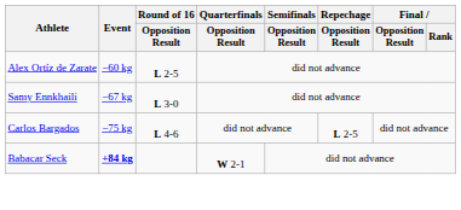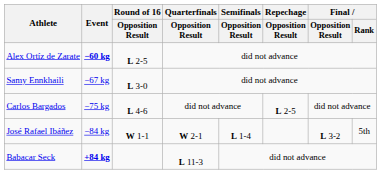 <table class="wikitable" style="font-size:90%">
 <tr>
 <th rowspan="2">Athlete</th>
 <th rowspan="2">Event</th>
 <th>Round of 16</th>
 <th>Quarterfinals</th>
 <th>Semifinals</th>
 <th>Repechage</th>
 <th colspan=2>Final / </th>
 </tr>
 <tr style="font-size:95%">
 <th>Opposition<br>Result</th>
 <th>Opposition<br>Result</th>
 <th>Opposition<br>Result</th>
 <th>Opposition<br>Result</th>
 <th>Opposition<br>Result</th>
 <th>Rank</th>
 </tr>
 <tr align=center>
 <td align=left><a href='#'>Alex Ortíz de Zarate</a></td>
-<td align=left><a href='#'>−60 kg</a></td>
+<td align=left><strong><a href='#'>−60 kg</a></strong></td>
 <td><br><strong>L</strong> 2-5</td>
 <td colspan=5>did not advance</td>
 </tr>
 <tr align=center>
 <td align=left><a href='#'>Samy Ennkhaili</a></td>
 <td align=left><a href='#'>−67 kg</a></td>
 <td><br><strong>L</strong> 3-0</td>
 <td colspan=5>did not advance</td>
 </tr>
 <tr align=center>
 <td align=left><a href='#'>Carlos Bargados</a></td>
 <td align=left><a href='#'>−75 kg</a></td>
 <td><br><strong>L</strong> 4-6</td>
 <td colspan=2>did not advance</td>
 <td><br><strong>L</strong> 2-5</td>
 <td colspan=2>did not advance</td>
 </tr>
 <tr align=center>
+<td align=left><a href='#'>José Rafael Ibáñez</a></td>
+<td align=left><a href='#'>−84 kg</a></td>
+<td><br><strong>W</strong> 1-1</td>
+<td><br><strong>W</strong> 2-1</td>
+<td><br><strong>L</strong> 1-4</td>
+<td></td>
+<td><br><strong>L</strong> 3-2</td>
+<td>5th</td>
+</tr>
+<tr align=center>
 <td align=left><a href='#'>Babacar Seck</a></td>
 <td align=left><strong><a href='#'>+84 kg</a></strong></td>
 <td></td>
-<td><br><strong>W</strong> 2-1</td>
+<td><br><strong>L</strong> 11-3</td>
 <td colspan=4>did not advance</td>
 </tr>
 </table>
